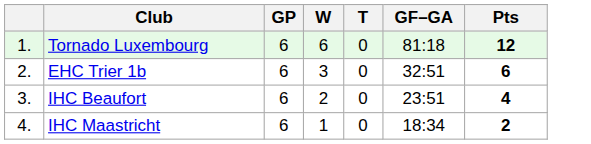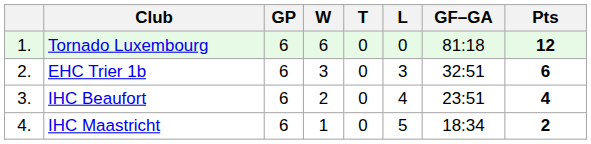 <table class="wikitable">
 <tr>
 <th width="30"></th>
 <th width="200">Club</th>
 <th width="30">GP</th>
 <th width="30">W</th>
 <th width="30">T</th>
+<th width="30">L</th>
 <th width="70">GF–GA</th>
 <th width="70">Pts</th>
 </tr>
 <tr bgcolor="#e6fae6" align="center">
 <td>1.</td>
 <td align="left"> <a href='#'>Tornado Luxembourg</a></td>
 <td>6</td>
 <td>6</td>
+<td>0</td>
 <td>0</td>
 <td>81:18</td>
 <td><strong>12</strong></td>
 </tr>
 <tr bgcolor="#FFFFFF" align="center">
 <td>2.</td>
 <td align="left"> <a href='#'>EHC Trier 1b</a></td>
 <td>6</td>
 <td>3</td>
 <td>0</td>
+<td>3</td>
 <td>32:51</td>
 <td><strong>6</strong></td>
 </tr>
 <tr bgcolor="#FFFFFF" align="center">
 <td>3.</td>
 <td align="left"> <a href='#'>IHC Beaufort</a></td>
 <td>6</td>
 <td>2</td>
 <td>0</td>
+<td>4</td>
 <td>23:51</td>
 <td><strong>4</strong></td>
 </tr>
 <tr bgcolor="#FFFFFF" align="center">
 <td>4.</td>
 <td align="left"> <a href='#'>IHC Maastricht</a></td>
 <td>6</td>
 <td>1</td>
 <td>0</td>
+<td>5</td>
 <td>18:34</td>
 <td><strong>2</strong></td>
 </tr>
 </table>
